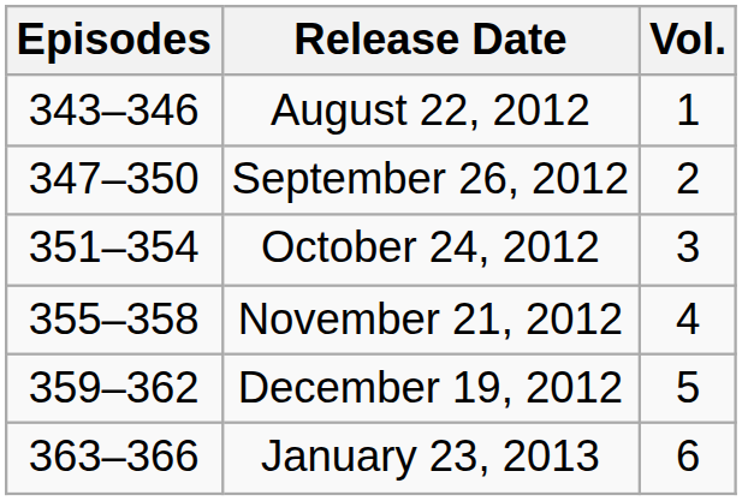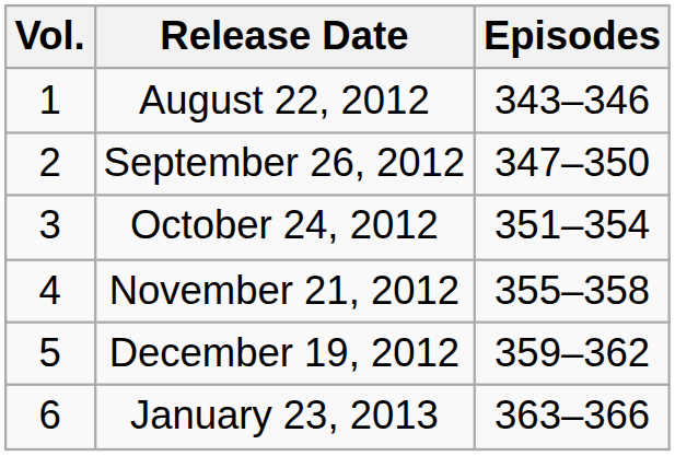 <table class="wikitable" style="text-align:center;">
 <tr>
+<th>Vol.</th>
+<th>Release Date</th>
 <th>Episodes</th>
-<th>Release Date</th>
-<th>Vol.</th>
 </tr>
 <tr>
+<td>1</td>
+<td>August 22, 2012</td>
 <td>343–346</td>
-<td>August 22, 2012</td>
-<td>1</td>
 </tr>
 <tr>
+<td>2</td>
+<td>September 26, 2012</td>
 <td>347–350</td>
-<td>September 26, 2012</td>
-<td>2</td>
 </tr>
 <tr>
+<td>3</td>
+<td>October 24, 2012</td>
 <td>351–354</td>
-<td>October 24, 2012</td>
-<td>3</td>
 </tr>
 <tr>
+<td>4</td>
+<td>November 21, 2012</td>
 <td>355–358</td>
-<td>November 21, 2012</td>
-<td>4</td>
 </tr>
 <tr>
+<td>5</td>
+<td>December 19, 2012</td>
 <td>359–362</td>
-<td>December 19, 2012</td>
-<td>5</td>
 </tr>
 <tr>
+<td>6</td>
+<td>January 23, 2013</td>
 <td>363–366</td>
-<td>January 23, 2013</td>
-<td>6</td>
 </tr>
 </table>
